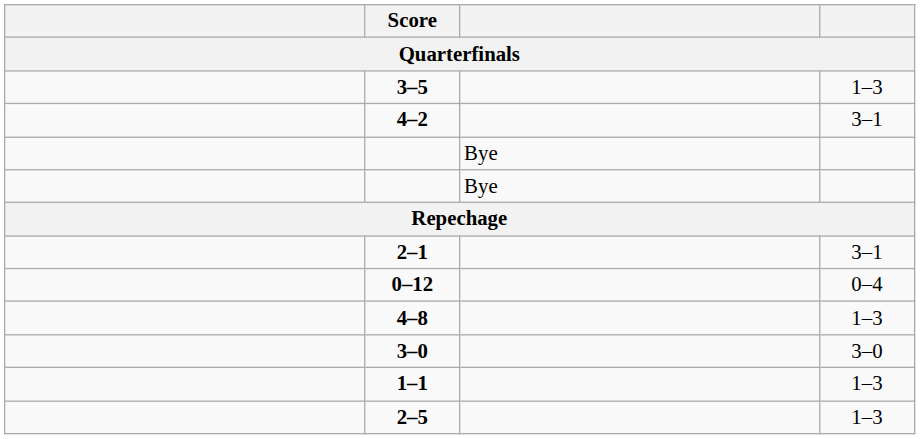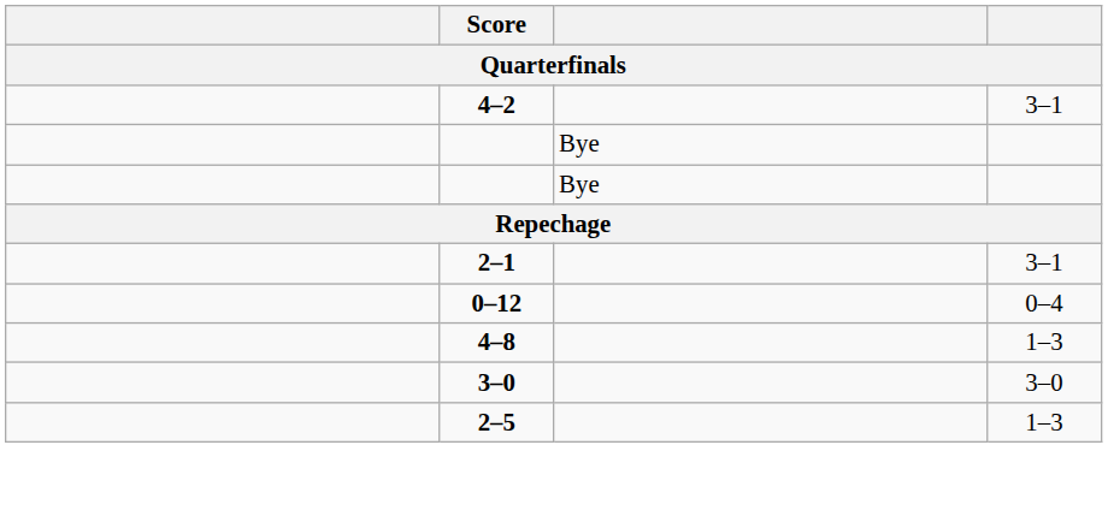 <table class="wikitable" style="text-align: left; ">
 <tr>
 <th align="right" width="270"></th>
 <th width="65">Score</th>
 <th align="left" width="270"></th>
 <th width="65"></th>
 </tr>
 <tr>
 <th colspan=4>Quarterfinals</th>
-</tr>
-<tr>
-<td></td>
-<td align="center"><strong>3–5</strong></td>
-<td><strong></strong></td>
-<td align=center>1–3 <strong></strong></td>
 </tr>
 <tr>
 <td><strong></strong></td>
 <td align="center"><strong>4–2</strong></td>
 <td></td>
 <td align=center>3–1 <strong></strong></td>
 </tr>
 <tr>
 <td><strong></strong></td>
 <td></td>
 <td>Bye</td>
 <td></td>
 </tr>
 <tr>
 <td><strong></strong></td>
 <td></td>
 <td>Bye</td>
 <td></td>
 </tr>
 <tr>
 <th colspan=4>Repechage</th>
 </tr>
 <tr>
 <td><strong></strong></td>
 <td align="center"><strong>2–1</strong></td>
 <td></td>
 <td align=center>3–1 <strong></strong></td>
 </tr>
 <tr>
 <td></td>
 <td align="center"><strong>0–12</strong></td>
 <td><strong></strong></td>
 <td align=center>0–4 <strong></strong></td>
 </tr>
 <tr>
 <td></td>
 <td align="center"><strong>4–8</strong></td>
 <td><strong></strong></td>
 <td align=center>1–3 <strong></strong></td>
 </tr>
 <tr>
 <td><strong></strong></td>
 <td align="center"><strong>3–0</strong></td>
 <td></td>
 <td align=center>3–0 <strong></strong></td>
 </tr>
 <tr>
 <td></td>
-<td align="center"><strong>1–1</strong></td>
-<td><strong></strong></td>
-<td align=center>1–3 <strong></strong></td>
-</tr>
-<tr>
-<td></td>
 <td align="center"><strong>2–5</strong></td>
 <td><strong></strong></td>
 <td align=center>1–3 <strong></strong></td>
 </tr>
 </table>
